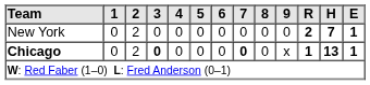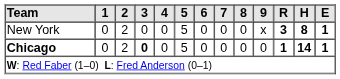 <table border="1" cellspacing="0"  style="width:425px; margin-left:3em;">
 <tr style="text-align:center; background:#e6e6e6;">
 <th style="text-align:left; width:125px;">Team</th>
 <th width=25>1</th>
 <th width=25>2</th>
 <th width=25>3</th>
 <th width=25>4</th>
 <th width=25>5</th>
 <th width=25>6</th>
 <th width=25>7</th>
 <th width=25>8</th>
 <th width=25>9</th>
 <th width=25>R</th>
 <th width=25>H</th>
 <th width=25>E</th>
 </tr>
 <tr style="text-align:center;">
 <td align=left>New York</td>
 <td>0</td>
 <td>2</td>
 <td>0</td>
 <td>0</td>
+<td>5</td>
 <td>0</td>
 <td>0</td>
 <td>0</td>
-<td>0</td>
-<td>0</td>
-<td><strong>2</strong></td>
-<td><strong>7</strong></td>
+<td>x</td>
+<td><strong>3</strong></td>
+<td><strong>8</strong></td>
 <td><strong>1</strong></td>
 </tr>
 <tr style="text-align:center;">
 <td align=left><strong>Chicago</strong></td>
 <td>0</td>
 <td>2</td>
 <td><strong>0</strong></td>
 <td>0</td>
+<td>5</td>
 <td>0</td>
 <td>0</td>
-<td><strong>0</strong></td>
 <td>0</td>
-<td>x</td>
+<td>0</td>
 <td><strong>1</strong></td>
-<td><strong>13</strong></td>
+<td><strong>14</strong></td>
 <td><strong>1</strong></td>
 </tr>
 <tr style="text-align:left;">
 <td colspan=13><small><strong>W</strong>: <a href='#'>Red Faber</a> (1–0)  <strong>L</strong>: <a href='#'>Fred Anderson</a> (0–1)</small></td>
 </tr>
 </table>
